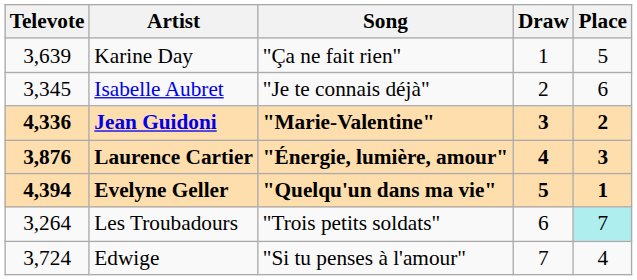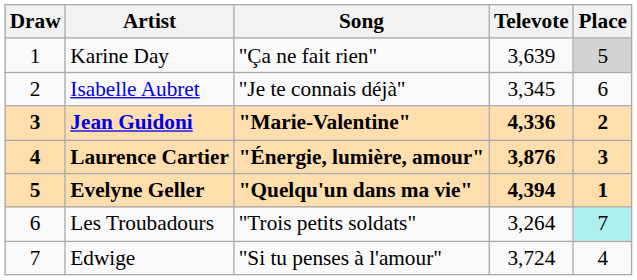 <table class="sortable wikitable" style="margin: 1em auto 1em auto; text-align:center">
 <tr>
-<th>Televote</th>
+<th>Draw</th>
 <th>Artist</th>
 <th>Song</th>
-<th>Draw</th>
+<th>Televote</th>
 <th>Place</th>
 </tr>
 <tr>
-<td>3,639</td>
+<td>1</td>
 <td align="left">Karine Day</td>
 <td align="left">"Ça ne fait rien"</td>
-<td>1</td>
-<td>5</td>
+<td>3,639</td>
+<td style="background: lightgrey;">5</td>
 </tr>
 <tr>
-<td>3,345</td>
+<td>2</td>
 <td align="left"><a href='#'>Isabelle Aubret</a></td>
 <td align="left">"Je te connais déjà"</td>
-<td>2</td>
+<td>3,345</td>
 <td>6</td>
 </tr>
 <tr style="font-weight:bold;background:navajowhite;">
-<td>4,336</td>
+<td>3</td>
 <td align="left"><a href='#'>Jean Guidoni</a></td>
 <td align="left">"Marie-Valentine"</td>
-<td>3</td>
+<td>4,336</td>
 <td>2</td>
 </tr>
 <tr style="font-weight:bold;background:navajowhite;">
-<td>3,876</td>
+<td>4</td>
 <td align="left">Laurence Cartier</td>
 <td align="left">"Énergie, lumière, amour"</td>
-<td>4</td>
+<td>3,876</td>
 <td>3</td>
 </tr>
 <tr style="font-weight:bold;background:navajowhite;">
-<td>4,394</td>
+<td>5</td>
 <td align="left">Evelyne Geller</td>
 <td align="left">"Quelqu'un dans ma vie"</td>
-<td>5</td>
+<td>4,394</td>
 <td>1</td>
 </tr>
 <tr>
-<td>3,264</td>
+<td>6</td>
 <td align="left">Les Troubadours</td>
 <td align="left">"Trois petits soldats"</td>
-<td>6</td>
+<td>3,264</td>
 <td style="background: paleturquoise;">7</td>
 </tr>
 <tr>
-<td>3,724</td>
+<td>7</td>
 <td align="left">Edwige</td>
 <td align="left">"Si tu penses à l'amour"</td>
-<td>7</td>
+<td>3,724</td>
 <td>4</td>
 </tr>
 </table>
